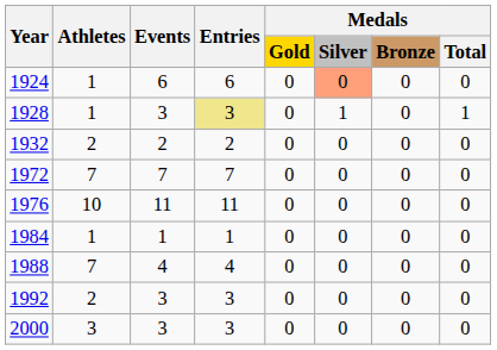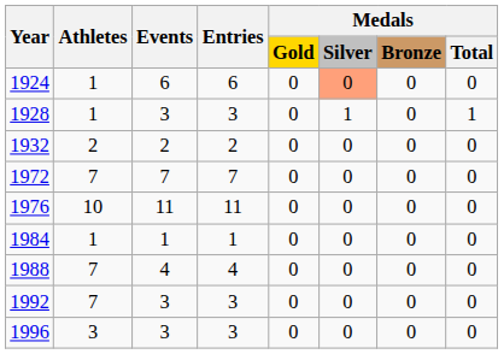 <table class=wikitable>
 <tr>
 <th rowspan=2>Year</th>
 <th rowspan=2>Athletes</th>
 <th rowspan=2>Events</th>
 <th rowspan=2>Entries</th>
 <th colspan=4>Medals</th>
 </tr>
 <tr>
 <td align=center bgcolor=gold><strong>Gold</strong></td>
 <td align=center bgcolor=silver><strong>Silver</strong></td>
 <td align=center bgcolor=cc9966><strong>Bronze</strong></td>
 <th>Total</th>
 </tr>
 <tr align=center>
 <td><a href='#'>1924</a></td>
 <td>1</td>
 <td>6</td>
 <td>6</td>
 <td>0</td>
 <td style="background: lightsalmon;">0</td>
 <td>0</td>
 <td>0</td>
 </tr>
 <tr align=center>
 <td><a href='#'>1928</a></td>
 <td>1</td>
 <td>3</td>
-<td style="background: khaki;">3</td>
+<td>3</td>
 <td>0</td>
 <td>1</td>
 <td>0</td>
 <td>1</td>
 </tr>
 <tr align=center>
 <td><a href='#'>1932</a></td>
 <td>2</td>
 <td>2</td>
 <td>2</td>
 <td>0</td>
 <td>0</td>
 <td>0</td>
 <td>0</td>
 </tr>
 <tr align=center>
 <td><a href='#'>1972</a></td>
 <td>7</td>
 <td>7</td>
 <td>7</td>
 <td>0</td>
 <td>0</td>
 <td>0</td>
 <td>0</td>
 </tr>
 <tr align=center>
 <td><a href='#'>1976</a></td>
 <td>10</td>
 <td>11</td>
 <td>11</td>
 <td>0</td>
 <td>0</td>
 <td>0</td>
 <td>0</td>
 </tr>
 <tr align=center>
 <td><a href='#'>1984</a></td>
 <td>1</td>
 <td>1</td>
 <td>1</td>
 <td>0</td>
 <td>0</td>
 <td>0</td>
 <td>0</td>
 </tr>
 <tr align=center>
 <td><a href='#'>1988</a></td>
 <td>7</td>
 <td>4</td>
 <td>4</td>
 <td>0</td>
 <td>0</td>
 <td>0</td>
 <td>0</td>
 </tr>
 <tr align=center>
 <td><a href='#'>1992</a></td>
-<td>2</td>
+<td>7</td>
 <td>3</td>
 <td>3</td>
 <td>0</td>
 <td>0</td>
 <td>0</td>
 <td>0</td>
 </tr>
 <tr align=center>
-<td><a href='#'>2000</a></td>
+<td><a href='#'>1996</a></td>
 <td>3</td>
 <td>3</td>
 <td>3</td>
 <td>0</td>
 <td>0</td>
 <td>0</td>
 <td>0</td>
 </tr>
 </table>
